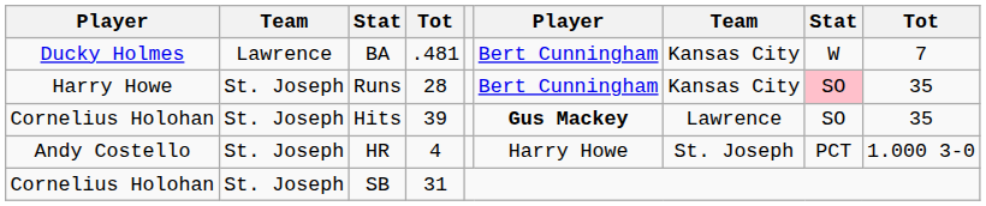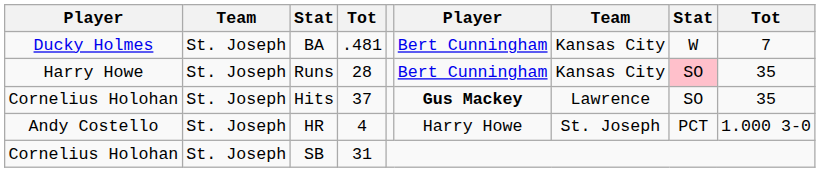 <table class="wikitable" style="text-align:center">
 <tr>
 <th>Player</th>
 <th>Team</th>
 <th>Stat</th>
 <th>Tot</th>
 <th></th>
 <th>Player</th>
 <th>Team</th>
 <th>Stat</th>
 <th>Tot</th>
 </tr>
 <tr>
 <td><a href='#'>Ducky Holmes</a></td>
-<td>Lawrence</td>
+<td>St. Joseph</td>
 <td>BA</td>
 <td>.481</td>
 <td></td>
 <td><a href='#'>Bert Cunningham</a></td>
 <td>Kansas City</td>
 <td>W</td>
 <td>7</td>
 </tr>
 <tr>
 <td>Harry Howe</td>
 <td>St. Joseph</td>
 <td>Runs</td>
 <td>28</td>
 <td></td>
 <td><a href='#'>Bert Cunningham</a></td>
 <td>Kansas City</td>
 <td style="background: pink;">SO</td>
 <td>35</td>
 </tr>
 <tr>
 <td>Cornelius Holohan</td>
 <td>St. Joseph</td>
 <td>Hits</td>
-<td>39</td>
+<td>37</td>
 <td></td>
 <td><strong>Gus Mackey</strong></td>
 <td>Lawrence</td>
 <td>SO</td>
 <td>35</td>
 </tr>
 <tr>
 <td>Andy Costello</td>
 <td>St. Joseph</td>
 <td>HR</td>
 <td>4</td>
 <td></td>
 <td>Harry Howe</td>
 <td>St. Joseph</td>
 <td>PCT</td>
 <td>1.000 3-0</td>
 </tr>
 <tr>
 <td>Cornelius Holohan</td>
 <td>St. Joseph</td>
 <td>SB</td>
 <td>31</td>
 </tr>
 </table>
